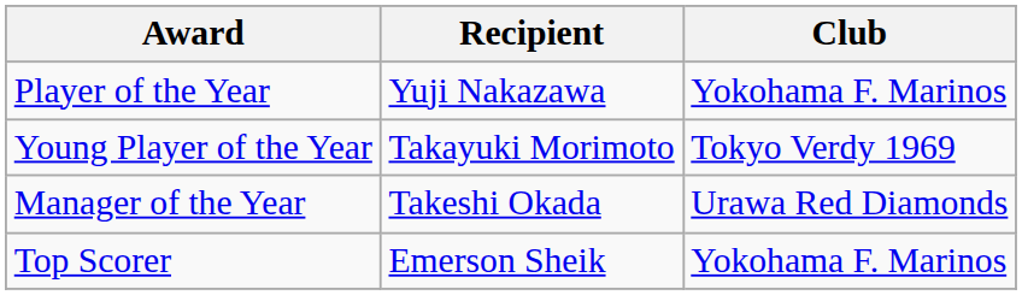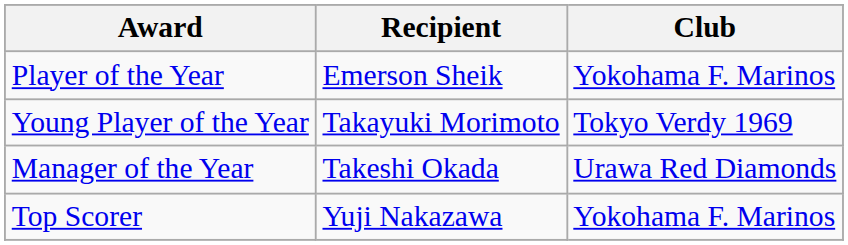 <table class="wikitable">
 <tr>
 <th>Award</th>
 <th>Recipient</th>
 <th>Club</th>
 </tr>
 <tr>
 <td><a href='#'>Player of the Year</a></td>
-<td> <a href='#'>Yuji Nakazawa</a></td>
+<td> <a href='#'>Emerson Sheik</a></td>
 <td><a href='#'>Yokohama F. Marinos</a></td>
 </tr>
 <tr>
 <td><a href='#'>Young Player of the Year</a></td>
 <td> <a href='#'>Takayuki Morimoto</a></td>
 <td><a href='#'>Tokyo Verdy 1969</a></td>
 </tr>
 <tr>
 <td><a href='#'>Manager of the Year</a></td>
 <td> <a href='#'>Takeshi Okada</a></td>
 <td><a href='#'>Urawa Red Diamonds</a></td>
 </tr>
 <tr>
 <td><a href='#'>Top Scorer</a></td>
-<td> <a href='#'>Emerson Sheik</a></td>
+<td> <a href='#'>Yuji Nakazawa</a></td>
 <td><a href='#'>Yokohama F. Marinos</a></td>
 </tr>
 </table>
